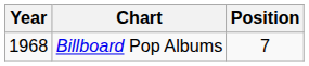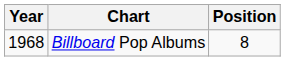 <table class="wikitable">
 <tr>
 <th>Year</th>
 <th>Chart</th>
 <th>Position</th>
 </tr>
 <tr>
 <td rowspan="2">1968</td>
 <td><em><a href='#'>Billboard</a></em> Pop Albums</td>
-<td align="center">7</td>
+<td align="center">8</td>
 </tr>
 </table>
